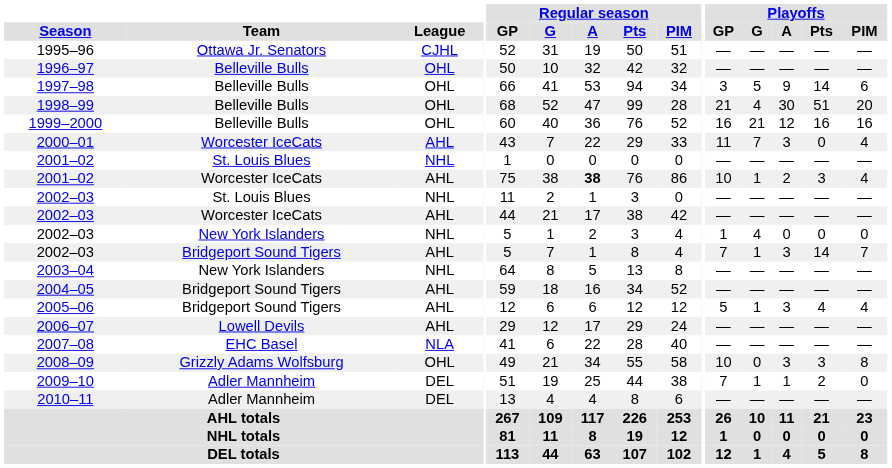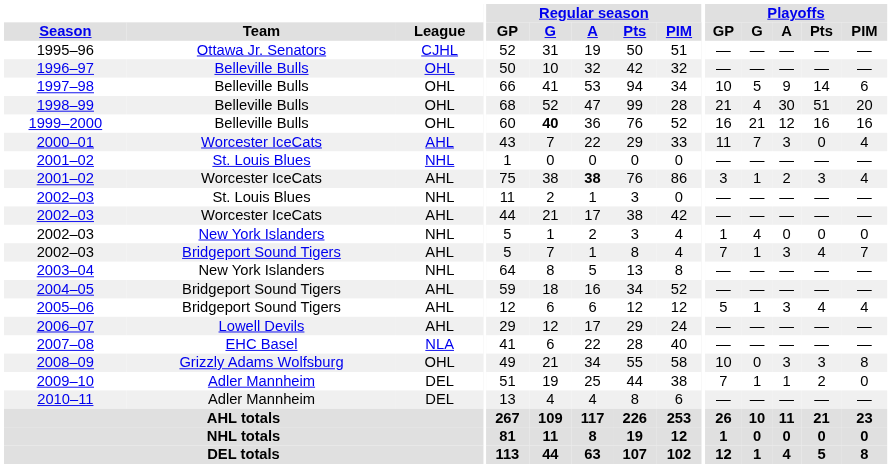 <table border="0" cellpadding="1" cellspacing="0" style="text-align:center; width:60em">
 <tr bgcolor="#e0e0e0">
 <th colspan="3"  bgcolor="#ffffff"></th>
 <th rowspan="100" bgcolor="#ffffff"></th>
 <th colspan="5"><a href='#'>Regular season</a></th>
 <th rowspan="100" bgcolor="#ffffff"></th>
 <th colspan="5"><a href='#'>Playoffs</a></th>
 </tr>
 <tr bgcolor="#e0e0e0">
 <th><a href='#'>Season</a></th>
 <th>Team</th>
 <th>League</th>
 <th>GP</th>
 <th><a href='#'>G</a></th>
 <th><a href='#'>A</a></th>
 <th><a href='#'>Pts</a></th>
 <th><a href='#'>PIM</a></th>
 <th>GP</th>
 <th>G</th>
 <th>A</th>
 <th>Pts</th>
 <th>PIM</th>
 </tr>
 <tr>
 <td>1995–96</td>
 <td><a href='#'>Ottawa Jr. Senators</a></td>
 <td><a href='#'>CJHL</a></td>
 <td>52</td>
 <td>31</td>
 <td>19</td>
 <td>50</td>
 <td>51</td>
 <td>—</td>
 <td>—</td>
 <td>—</td>
 <td>—</td>
 <td>—</td>
 </tr>
 <tr bgcolor="#f0f0f0">
 <td><a href='#'>1996–97</a></td>
 <td><a href='#'>Belleville Bulls</a></td>
 <td><a href='#'>OHL</a></td>
 <td>50</td>
 <td>10</td>
 <td>32</td>
 <td>42</td>
 <td>32</td>
 <td>—</td>
 <td>—</td>
 <td>—</td>
 <td>—</td>
 <td>—</td>
 </tr>
 <tr>
 <td><a href='#'>1997–98</a></td>
 <td>Belleville Bulls</td>
 <td>OHL</td>
 <td>66</td>
 <td>41</td>
 <td>53</td>
 <td>94</td>
 <td>34</td>
-<td>3</td>
+<td>10</td>
 <td>5</td>
 <td>9</td>
 <td>14</td>
 <td>6</td>
 </tr>
 <tr bgcolor="#f0f0f0">
 <td><a href='#'>1998–99</a></td>
 <td>Belleville Bulls</td>
 <td>OHL</td>
 <td>68</td>
 <td>52</td>
 <td>47</td>
 <td>99</td>
 <td>28</td>
 <td>21</td>
 <td>4</td>
 <td>30</td>
 <td>51</td>
 <td>20</td>
 </tr>
 <tr>
 <td><a href='#'>1999–2000</a></td>
 <td>Belleville Bulls</td>
 <td>OHL</td>
 <td>60</td>
-<td>40</td>
+<td><strong>40</strong></td>
 <td>36</td>
 <td>76</td>
 <td>52</td>
 <td>16</td>
 <td>21</td>
 <td>12</td>
 <td>16</td>
 <td>16</td>
 </tr>
 <tr bgcolor="#f0f0f0">
 <td><a href='#'>2000–01</a></td>
 <td><a href='#'>Worcester IceCats</a></td>
 <td><a href='#'>AHL</a></td>
 <td>43</td>
 <td>7</td>
 <td>22</td>
 <td>29</td>
 <td>33</td>
 <td>11</td>
 <td>7</td>
 <td>3</td>
 <td>0</td>
 <td>4</td>
 </tr>
 <tr>
 <td><a href='#'>2001–02</a></td>
 <td><a href='#'>St. Louis Blues</a></td>
 <td><a href='#'>NHL</a></td>
 <td>1</td>
 <td>0</td>
 <td>0</td>
 <td>0</td>
 <td>0</td>
 <td>—</td>
 <td>—</td>
 <td>—</td>
 <td>—</td>
 <td>—</td>
 </tr>
 <tr bgcolor="#f0f0f0">
 <td><a href='#'>2001–02</a></td>
 <td>Worcester IceCats</td>
 <td>AHL</td>
 <td>75</td>
 <td>38</td>
 <td><strong>38</strong></td>
 <td>76</td>
 <td>86</td>
-<td>10</td>
+<td>3</td>
 <td>1</td>
 <td>2</td>
 <td>3</td>
 <td>4</td>
 </tr>
 <tr>
 <td><a href='#'>2002–03</a></td>
 <td>St. Louis Blues</td>
 <td>NHL</td>
 <td>11</td>
 <td>2</td>
 <td>1</td>
 <td>3</td>
 <td>0</td>
 <td>—</td>
 <td>—</td>
 <td>—</td>
 <td>—</td>
 <td>—</td>
 </tr>
 <tr bgcolor="#f0f0f0">
 <td><a href='#'>2002–03</a></td>
 <td>Worcester IceCats</td>
 <td>AHL</td>
 <td>44</td>
 <td>21</td>
 <td>17</td>
 <td>38</td>
 <td>42</td>
 <td>—</td>
 <td>—</td>
 <td>—</td>
 <td>—</td>
 <td>—</td>
 </tr>
 <tr>
 <td>2002–03</td>
 <td><a href='#'>New York Islanders</a></td>
 <td>NHL</td>
 <td>5</td>
 <td>1</td>
 <td>2</td>
 <td>3</td>
 <td>4</td>
 <td>1</td>
 <td>4</td>
 <td>0</td>
 <td>0</td>
 <td>0</td>
 </tr>
 <tr bgcolor="#f0f0f0">
 <td>2002–03</td>
 <td><a href='#'>Bridgeport Sound Tigers</a></td>
 <td>AHL</td>
 <td>5</td>
 <td>7</td>
 <td>1</td>
 <td>8</td>
 <td>4</td>
 <td>7</td>
 <td>1</td>
 <td>3</td>
-<td>14</td>
+<td>4</td>
 <td>7</td>
 </tr>
 <tr>
 <td><a href='#'>2003–04</a></td>
 <td>New York Islanders</td>
 <td>NHL</td>
 <td>64</td>
 <td>8</td>
 <td>5</td>
 <td>13</td>
 <td>8</td>
 <td>—</td>
 <td>—</td>
 <td>—</td>
 <td>—</td>
 <td>—</td>
 </tr>
 <tr bgcolor="#f0f0f0">
 <td><a href='#'>2004–05</a></td>
 <td>Bridgeport Sound Tigers</td>
 <td>AHL</td>
 <td>59</td>
 <td>18</td>
 <td>16</td>
 <td>34</td>
 <td>52</td>
 <td>—</td>
 <td>—</td>
 <td>—</td>
 <td>—</td>
 <td>—</td>
 </tr>
 <tr>
 <td><a href='#'>2005–06</a></td>
 <td>Bridgeport Sound Tigers</td>
 <td>AHL</td>
 <td>12</td>
 <td>6</td>
 <td>6</td>
 <td>12</td>
 <td>12</td>
 <td>5</td>
 <td>1</td>
 <td>3</td>
 <td>4</td>
 <td>4</td>
 </tr>
 <tr bgcolor="#f0f0f0">
 <td><a href='#'>2006–07</a></td>
 <td><a href='#'>Lowell Devils</a></td>
 <td>AHL</td>
 <td>29</td>
 <td>12</td>
 <td>17</td>
 <td>29</td>
 <td>24</td>
 <td>—</td>
 <td>—</td>
 <td>—</td>
 <td>—</td>
 <td>—</td>
 </tr>
 <tr>
 <td><a href='#'>2007–08</a></td>
 <td><a href='#'>EHC Basel</a></td>
 <td><a href='#'>NLA</a></td>
 <td>41</td>
 <td>6</td>
 <td>22</td>
 <td>28</td>
 <td>40</td>
 <td>—</td>
 <td>—</td>
 <td>—</td>
 <td>—</td>
 <td>—</td>
 </tr>
 <tr bgcolor="#f0f0f0">
 <td><a href='#'>2008–09</a></td>
 <td><a href='#'>Grizzly Adams Wolfsburg</a></td>
 <td>OHL</td>
 <td>49</td>
 <td>21</td>
 <td>34</td>
 <td>55</td>
 <td>58</td>
 <td>10</td>
 <td>0</td>
 <td>3</td>
 <td>3</td>
 <td>8</td>
 </tr>
 <tr>
 <td><a href='#'>2009–10</a></td>
 <td><a href='#'>Adler Mannheim</a></td>
 <td>DEL</td>
 <td>51</td>
 <td>19</td>
 <td>25</td>
 <td>44</td>
 <td>38</td>
 <td>7</td>
 <td>1</td>
 <td>1</td>
 <td>2</td>
 <td>0</td>
 </tr>
 <tr bgcolor="#f0f0f0">
 <td><a href='#'>2010–11</a></td>
 <td>Adler Mannheim</td>
 <td>DEL</td>
 <td>13</td>
 <td>4</td>
 <td>4</td>
 <td>8</td>
 <td>6</td>
 <td>—</td>
 <td>—</td>
 <td>—</td>
 <td>—</td>
 <td>—</td>
 </tr>
 <tr bgcolor="#e0e0e0">
 <th colspan="3">AHL totals</th>
 <th>267</th>
 <th>109</th>
 <th>117</th>
 <th>226</th>
 <th>253</th>
 <th>26</th>
 <th>10</th>
 <th>11</th>
 <th>21</th>
 <th>23</th>
 </tr>
 <tr bgcolor="#e0e0e0">
 <th colspan="3">NHL totals</th>
 <th>81</th>
 <th>11</th>
 <th>8</th>
 <th>19</th>
 <th>12</th>
 <th>1</th>
 <th>0</th>
 <th>0</th>
 <th>0</th>
 <th>0</th>
 </tr>
 <tr bgcolor="#e0e0e0">
 <th colspan="3">DEL totals</th>
 <th>113</th>
 <th>44</th>
 <th>63</th>
 <th>107</th>
 <th>102</th>
 <th>12</th>
 <th>1</th>
 <th>4</th>
 <th>5</th>
 <th>8</th>
 </tr>
 </table>
